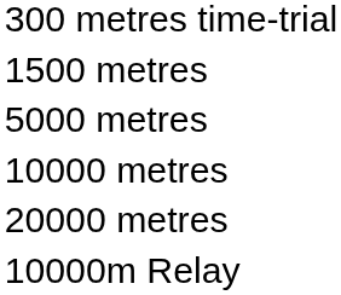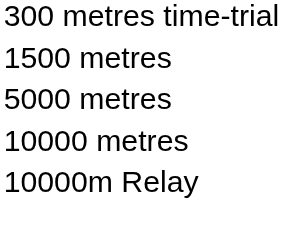 <table>
 <tr>
 <td>300 metres time-trial<br></td>
 <td></td>
 <td></td>
 <td></td>
 </tr>
 <tr>
 <td>1500 metres<br></td>
 <td></td>
 <td></td>
 <td></td>
 </tr>
 <tr>
 <td>5000 metres<br></td>
 <td></td>
 <td></td>
 <td></td>
 </tr>
 <tr>
 <td>10000 metres<br></td>
 <td></td>
 <td></td>
 <td></td>
 </tr>
 <tr>
-<td>20000 metres<br></td>
-<td></td>
-<td></td>
-<td></td>
-</tr>
-<tr>
 <td>10000m Relay<br></td>
 <td></td>
 <td></td>
 <td></td>
 </tr>
 </table>
